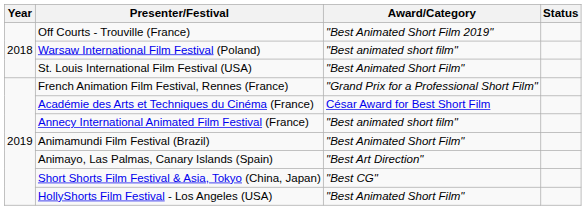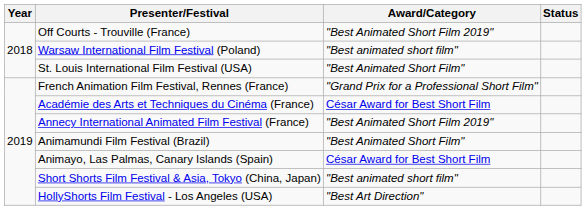 <table class="wikitable">
 <tr>
 <th>Year</th>
 <th>Presenter/Festival</th>
 <th>Award/Category</th>
 <th>Status</th>
 </tr>
 <tr>
 <td rowspan="3">2018</td>
 <td>Off Courts - Trouville (France)</td>
 <td><em>"Best Animated Short Film 2019"</em></td>
 <td></td>
 </tr>
 <tr>
 <td><a href='#'>Warsaw International Film Festival</a> (Poland)</td>
 <td><em>"Best animated short film"</em></td>
 <td></td>
 </tr>
 <tr>
 <td>St. Louis International Film Festival (USA)</td>
 <td><em>"Best Animated Short Film"</em></td>
 <td></td>
 </tr>
 <tr>
 <td rowspan="8">2019</td>
 <td>French Animation Film Festival, Rennes (France)</td>
 <td><em>"Grand Prix for a Professional Short Film"</em></td>
 <td></td>
 </tr>
 <tr>
 <td><a href='#'>Académie des Arts et Techniques du Cinéma</a> (France)</td>
 <td><a href='#'>César Award for Best Short Film</a></td>
 <td></td>
 </tr>
 <tr>
 <td><a href='#'>Annecy International Animated Film Festival</a> (France)</td>
-<td><em>"Best animated short film"</em></td>
+<td><em>"Best Animated Short Film 2019"</em></td>
 <td></td>
 </tr>
 <tr>
 <td>Animamundi Film Festival (Brazil)</td>
 <td><em>"Best Animated Short Film"</em></td>
 <td></td>
 </tr>
 <tr>
 <td>Animayo, Las Palmas, Canary Islands (Spain)</td>
-<td><em>"Best Art Direction"</em></td>
+<td><a href='#'>César Award for Best Short Film</a></td>
 <td></td>
 </tr>
 <tr>
 <td><a href='#'>Short Shorts Film Festival & Asia, Tokyo</a> (China, Japan)</td>
-<td><em>"Best CG"</em></td>
+<td><em>"Best animated short film"</em></td>
 <td></td>
 </tr>
 <tr>
 <td><a href='#'>HollyShorts Film Festival</a> - Los Angeles (USA)</td>
-<td><em>"Best Animated Short Film"</em></td>
+<td><em>"Best Art Direction"</em></td>
 <td></td>
 </tr>
 </table>
